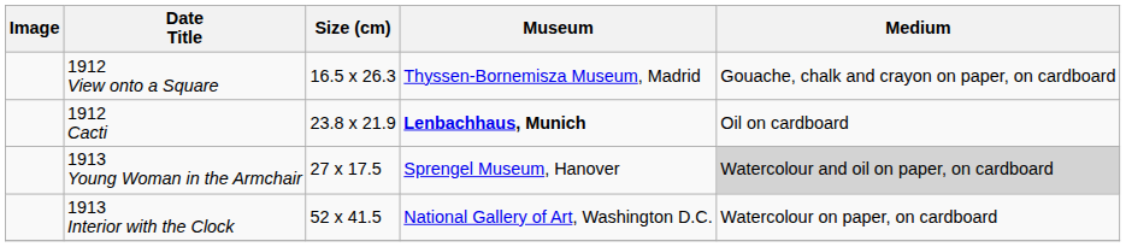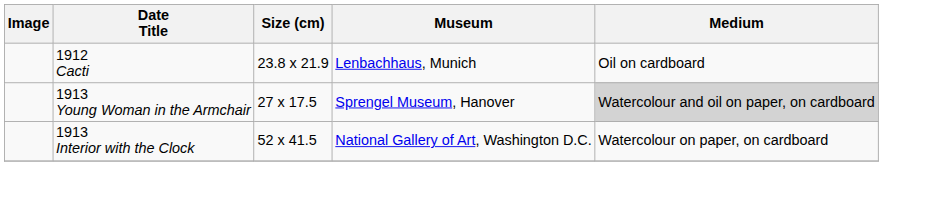 <table class="wikitable sortable" style="text-align:left;">
 <tr>
 <th>Image</th>
 <th>Date<br>Title</th>
 <th>Size (cm)</th>
 <th>Museum</th>
 <th>Medium</th>
 </tr>
 <tr>
 <td></td>
-<td>1912<br><em>View onto a Square</em></td>
-<td>16.5 x 26.3</td>
-<td><a href='#'>Thyssen-Bornemisza Museum</a>, Madrid</td>
-<td>Gouache, chalk and crayon on paper, on cardboard</td>
-</tr>
-<tr>
-<td></td>
 <td>1912<br><em>Cacti</em></td>
 <td>23.8 x 21.9</td>
-<td><strong><a href='#'>Lenbachhaus</a>, Munich</strong></td>
+<td><a href='#'>Lenbachhaus</a>, Munich</td>
 <td>Oil on cardboard</td>
 </tr>
 <tr>
 <td></td>
 <td>1913<br><em>Young Woman in the Armchair</em></td>
 <td>27 x 17.5</td>
 <td><a href='#'>Sprengel Museum</a>, Hanover</td>
 <td style="background: lightgrey;">Watercolour and oil on paper, on cardboard</td>
 </tr>
 <tr>
 <td></td>
 <td>1913<br><em>Interior with the Clock</em></td>
 <td>52 x 41.5</td>
 <td><a href='#'>National Gallery of Art</a>, Washington D.C.</td>
 <td>Watercolour on paper, on cardboard</td>
 </tr>
 <tr>
 </tr>
 </table>
